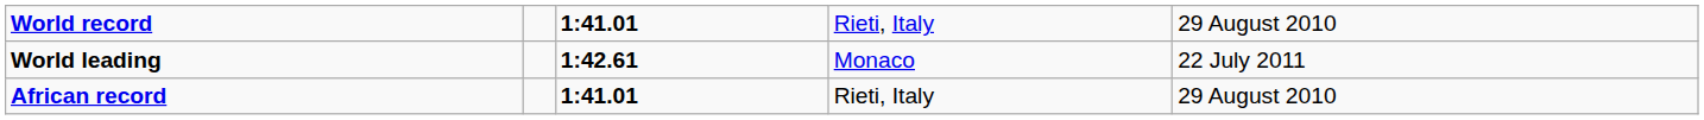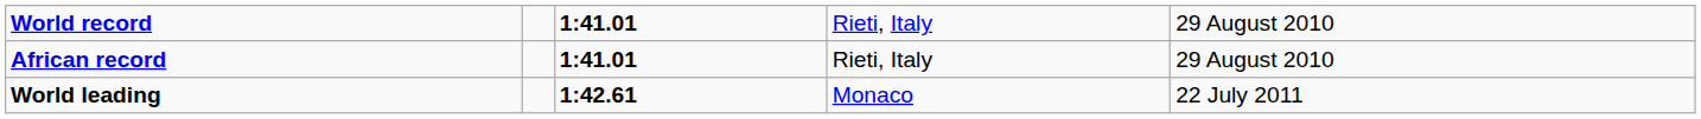 <table class="wikitable" width=75%>
 <tr>
 <td><strong><a href='#'>World record</a></strong></td>
 <td></td>
 <td><strong>1:41.01</strong></td>
 <td><a href='#'>Rieti</a>, <a href='#'>Italy</a></td>
 <td>29 August 2010</td>
 </tr>
 <tr>
+<td><strong><a href='#'>African record</a></strong></td>
+<td></td>
+<td><strong>1:41.01</strong></td>
+<td>Rieti, Italy</td>
+<td>29 August 2010</td>
+</tr>
+<tr>
 <td><strong>World leading</strong></td>
 <td></td>
 <td><strong>1:42.61</strong></td>
 <td><a href='#'>Monaco</a></td>
 <td>22 July 2011</td>
 </tr>
-<tr>
-<td><strong><a href='#'>African record</a></strong></td>
-<td></td>
-<td><strong>1:41.01</strong></td>
-<td>Rieti, Italy</td>
-<td>29 August 2010</td>
-</tr>
 </table>
